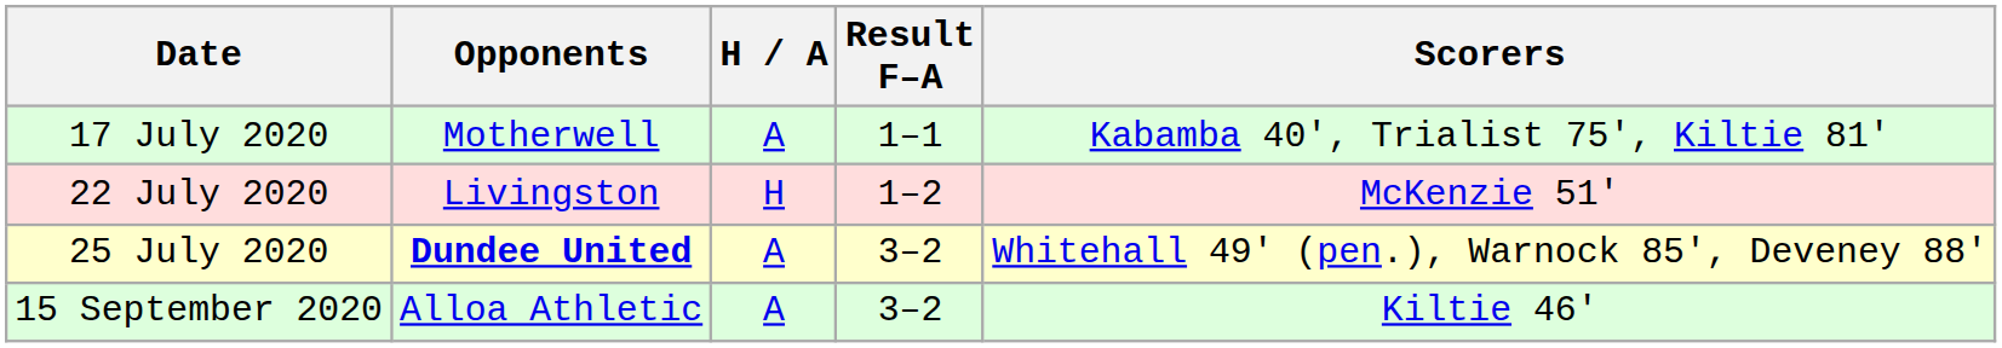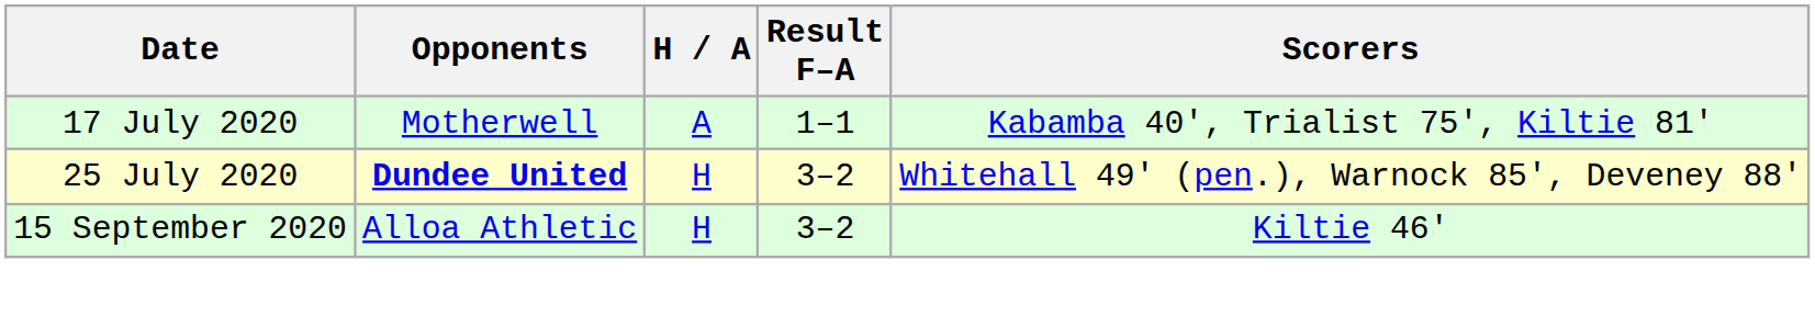 <table class="wikitable" style="text-align:center">
 <tr>
 <th>Date</th>
 <th>Opponents</th>
 <th>H / A</th>
 <th>Result<br>F–A</th>
 <th>Scorers</th>
 </tr>
 <tr bgcolor=#ddffdd>
 <td>17 July 2020</td>
 <td><a href='#'>Motherwell</a></td>
 <td><a href='#'>A</a></td>
 <td>1–1</td>
 <td><a href='#'>Kabamba</a> 40', Trialist 75', <a href='#'>Kiltie</a> 81'</td>
 </tr>
-<tr bgcolor=#ffdddd>
-<td>22 July 2020</td>
-<td><a href='#'>Livingston</a></td>
-<td><a href='#'>H</a></td>
-<td>1–2</td>
-<td><a href='#'>McKenzie</a> 51'</td>
-</tr>
 <tr bgcolor=#ffffcc>
 <td>25 July 2020</td>
 <td><strong><a href='#'>Dundee United</a></strong></td>
-<td><a href='#'>A</a></td>
+<td><a href='#'>H</a></td>
 <td>3–2</td>
 <td><a href='#'>Whitehall</a> 49' (<a href='#'>pen</a>.), Warnock 85', Deveney 88'</td>
 </tr>
 <tr bgcolor=#ddffdd>
 <td>15 September 2020</td>
 <td><a href='#'>Alloa Athletic</a></td>
-<td><a href='#'>A</a></td>
+<td><a href='#'>H</a></td>
 <td>3–2</td>
 <td><a href='#'>Kiltie</a> 46'</td>
 </tr>
 </table>
